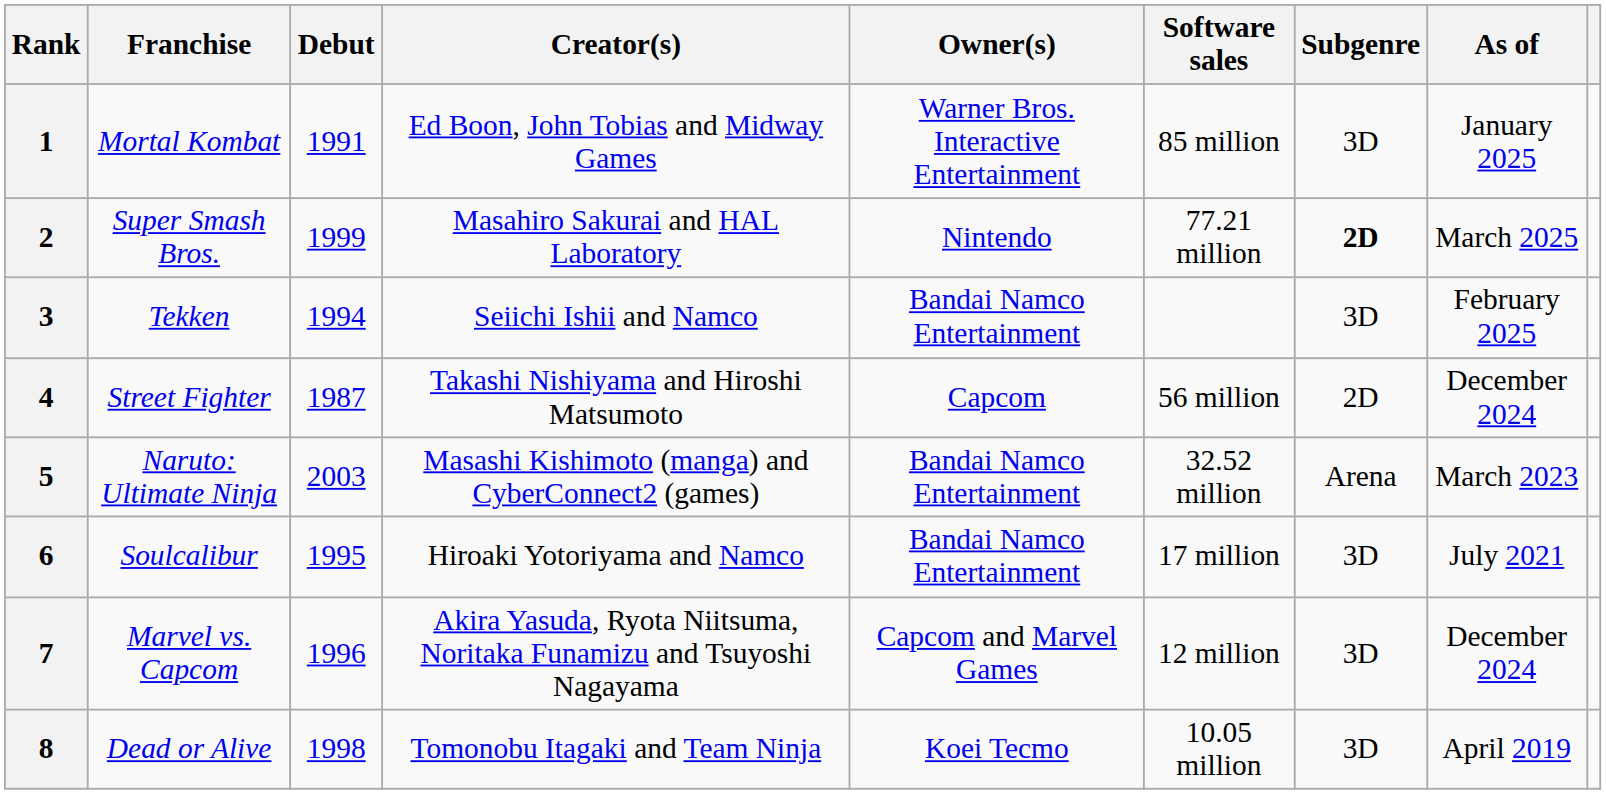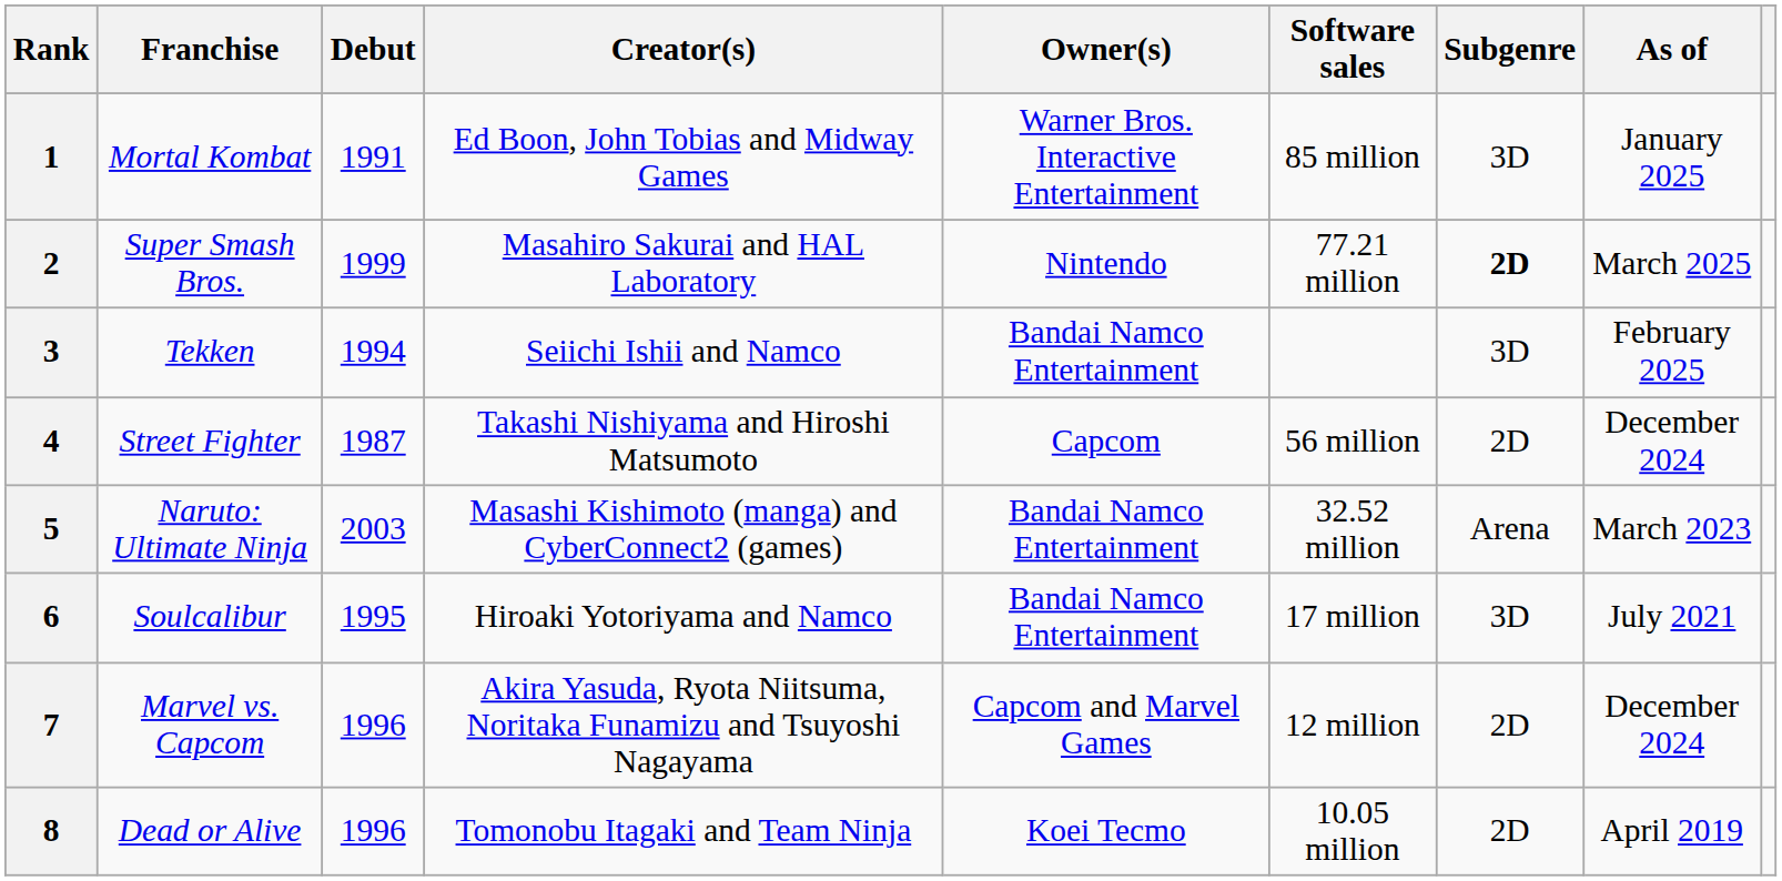 <table class="wikitable sortable" style="font-size:100%; text-align:center">
 <tr>
 <th>Rank</th>
 <th>Franchise</th>
 <th>Debut</th>
 <th>Creator(s)</th>
 <th>Owner(s)</th>
 <th>Software sales</th>
 <th>Subgenre</th>
 <th>As of</th>
 <th class="unsortable"></th>
 </tr>
 <tr>
 <th scope="row" style="text-align:center;">1</th>
 <td><em><a href='#'>Mortal Kombat</a></em></td>
 <td><a href='#'>1991</a></td>
 <td><a href='#'>Ed Boon</a>, <a href='#'>John Tobias</a> and <a href='#'>Midway Games</a></td>
 <td><a href='#'>Warner Bros. Interactive Entertainment</a></td>
 <td>85 million</td>
 <td>3D</td>
 <td>January <a href='#'>2025</a></td>
 <td></td>
 </tr>
 <tr>
 <th scope="row" style="text-align:center;">2</th>
 <td><em><a href='#'>Super Smash Bros.</a></em></td>
 <td><a href='#'>1999</a></td>
 <td><a href='#'>Masahiro Sakurai</a> and <a href='#'>HAL Laboratory</a></td>
 <td><a href='#'>Nintendo</a></td>
 <td>77.21 million</td>
 <td><strong>2D</strong></td>
 <td>March <a href='#'>2025</a></td>
 <td></td>
 </tr>
 <tr>
 <th scope="row" style="text-align:center;">3</th>
 <td><em><a href='#'>Tekken</a></em></td>
 <td><a href='#'>1994</a></td>
 <td><a href='#'>Seiichi Ishii</a> and <a href='#'>Namco</a></td>
 <td><a href='#'>Bandai Namco Entertainment</a></td>
 <td></td>
 <td>3D</td>
 <td>February <a href='#'>2025</a></td>
 <td></td>
 </tr>
 <tr>
 <th scope="row" style="text-align:center;">4</th>
 <td><em><a href='#'>Street Fighter</a></em></td>
 <td><a href='#'>1987</a></td>
 <td><a href='#'>Takashi Nishiyama</a> and Hiroshi Matsumoto</td>
 <td><a href='#'>Capcom</a></td>
 <td>56 million</td>
 <td>2D</td>
 <td>December <a href='#'>2024</a></td>
 <td></td>
 </tr>
 <tr>
 <th scope="row" style="text-align:center;">5</th>
 <td><em><a href='#'>Naruto: Ultimate Ninja</a></em></td>
 <td><a href='#'>2003</a></td>
 <td><a href='#'>Masashi Kishimoto</a> (<a href='#'>manga</a>) and <a href='#'>CyberConnect2</a> (games)</td>
 <td><a href='#'>Bandai Namco Entertainment</a></td>
 <td>32.52 million</td>
 <td>Arena</td>
 <td>March <a href='#'>2023</a></td>
 <td></td>
 </tr>
 <tr>
 <th scope="row" style="text-align:center;">6</th>
 <td><em><a href='#'>Soulcalibur</a></em></td>
 <td><a href='#'>1995</a></td>
 <td>Hiroaki Yotoriyama and <a href='#'>Namco</a></td>
 <td><a href='#'>Bandai Namco Entertainment</a></td>
 <td>17 million</td>
 <td>3D</td>
 <td>July <a href='#'>2021</a></td>
 <td></td>
 </tr>
 <tr>
 <th scope="row" style="text-align:center;">7</th>
 <td><em><a href='#'>Marvel vs. Capcom</a></em></td>
 <td><a href='#'>1996</a></td>
 <td><a href='#'>Akira Yasuda</a>, Ryota Niitsuma, <a href='#'>Noritaka Funamizu</a> and Tsuyoshi Nagayama</td>
 <td><a href='#'>Capcom</a> and <a href='#'>Marvel Games</a></td>
 <td>12 million</td>
-<td>3D</td>
+<td>2D</td>
 <td>December <a href='#'>2024</a></td>
 <td></td>
 </tr>
 <tr>
 <th scope="row" style="text-align:center;">8</th>
 <td><em><a href='#'>Dead or Alive</a></em></td>
-<td><a href='#'>1998</a></td>
+<td><a href='#'>1996</a></td>
 <td><a href='#'>Tomonobu Itagaki</a> and <a href='#'>Team Ninja</a></td>
 <td><a href='#'>Koei Tecmo</a></td>
 <td>10.05 million</td>
-<td>3D</td>
+<td>2D</td>
 <td>April <a href='#'>2019</a></td>
 <td></td>
 </tr>
 </table>
